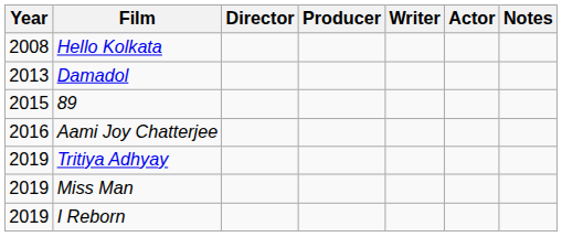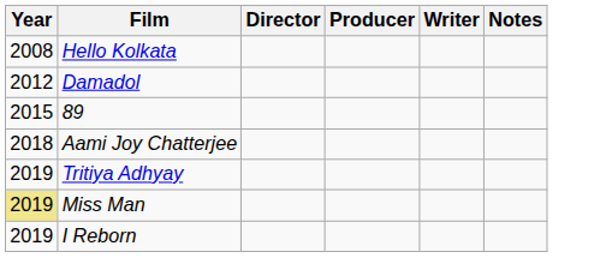 <table class="wikitable sortable">
 <tr>
 <th>Year</th>
 <th>Film</th>
 <th>Director</th>
 <th>Producer</th>
 <th>Writer</th>
-<th>Actor</th>
 <th class="unsortable">Notes</th>
 </tr>
 <tr>
 <td style="text-align:center;">2008</td>
 <td><em><a href='#'>Hello Kolkata</a></em></td>
 <td></td>
 <td></td>
 <td></td>
 <td></td>
-<td></td>
 </tr>
 <tr>
-<td style="text-align:center;">2013</td>
+<td style="text-align:center;">2012</td>
 <td><em><a href='#'>Damadol</a></em></td>
-<td></td>
 <td></td>
 <td></td>
 <td></td>
 <td></td>
 </tr>
 <tr>
 <td style="text-align:center;">2015</td>
 <td><em>89</em></td>
 <td></td>
 <td></td>
 <td></td>
 <td></td>
-<td></td>
 </tr>
 <tr>
-<td style="text-align:center;">2016</td>
+<td style="text-align:center;">2018</td>
 <td><em>Aami Joy Chatterjee</em></td>
-<td></td>
 <td></td>
 <td></td>
 <td></td>
 <td></td>
 </tr>
 <tr>
 <td style="text-align:center;">2019</td>
 <td><em><a href='#'>Tritiya Adhyay</a></em></td>
 <td></td>
 <td></td>
 <td></td>
 <td></td>
-<td></td>
 </tr>
 <tr>
-<td style="text-align:center;">2019</td>
+<td style="background: khaki; text-align:center;">2019</td>
 <td><em>Miss Man</em></td>
-<td></td>
 <td></td>
 <td></td>
 <td></td>
 <td></td>
 </tr>
 <tr>
 <td style="text-align:center;">2019</td>
 <td><em>I Reborn</em></td>
 <td></td>
 <td></td>
 <td></td>
 <td></td>
-<td></td>
 </tr>
 </table>
